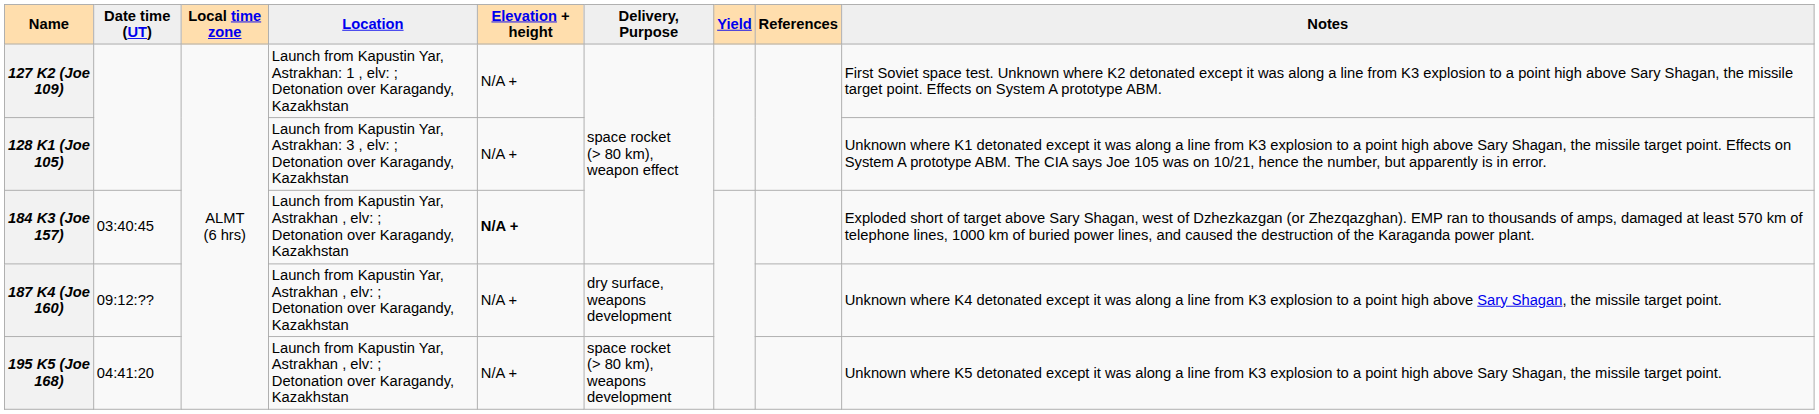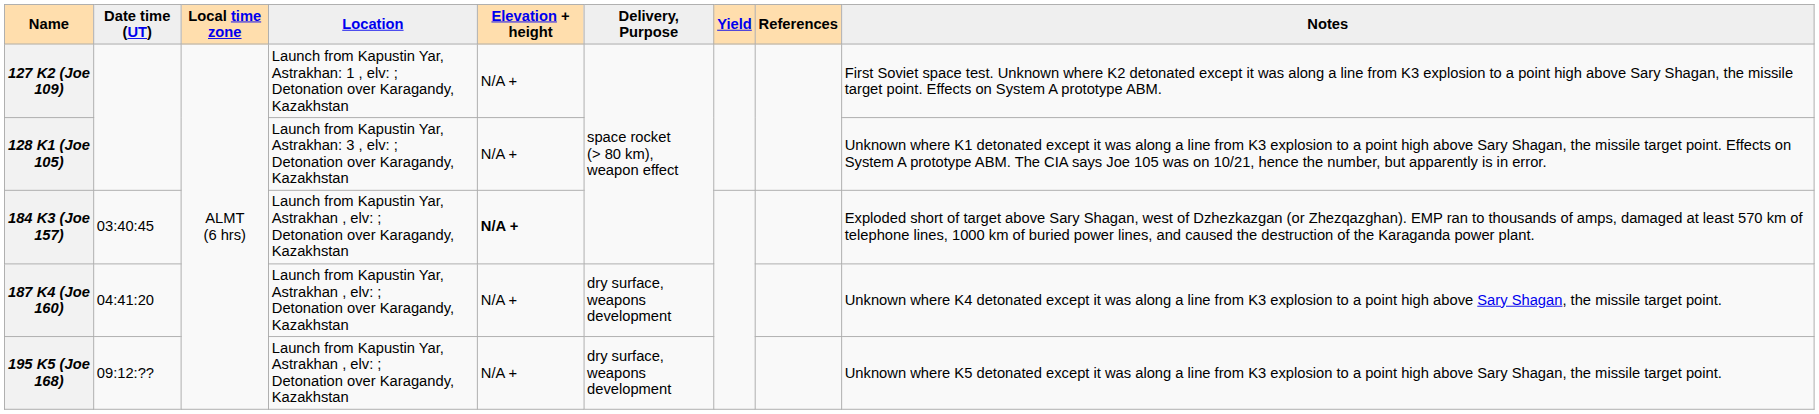 <table class="wikitable sortable">
 <tr>
 <th style="background:#ffdead;">Name </th>
 <th style="background:#efefef;">Date time (<a href='#'>UT</a>)</th>
 <th style="background:#ffdead;">Local <a href='#'>time zone</a></th>
 <th style="background:#efefef;"><a href='#'>Location</a></th>
 <th style="background:#ffdead;"><a href='#'>Elevation</a> + height </th>
 <th style="background:#efefef;">Delivery, <br>Purpose </th>
 <th style="background:#ffdead;"><a href='#'>Yield</a></th>
 <th style="background:#ffdead;" class="unsortable">References</th>
 <th style="background:#efefef;" class="unsortable">Notes</th>
 </tr>
 <tr>
 <th><em>127 K2 (Joe 109)</em></th>
 <td rowspan="2"></td>
 <td rowspan="5" style="text-align:center;">ALMT (6 hrs)<br></td>
 <td>Launch from Kapustin Yar, Astrakhan: 1 , elv: ;<br>Detonation over Karagandy, Kazakhstan </td>
 <td>N/A + </td>
 <td rowspan="3">space rocket (> 80 km),<br>weapon effect</td>
 <td rowspan="2" style="text-align:center;"></td>
 <td rowspan="2"></td>
 <td>First Soviet space test. Unknown where K2 detonated except it was along a line from K3 explosion to a point high above Sary Shagan, the missile target point. Effects on System A prototype ABM.</td>
 </tr>
 <tr>
 <th><em>128 K1 (Joe 105)</em></th>
 <td>Launch from Kapustin Yar, Astrakhan: 3 , elv: ;<br>Detonation over Karagandy, Kazakhstan </td>
 <td>N/A + </td>
 <td>Unknown where K1 detonated except it was along a line from K3 explosion to a point high above Sary Shagan, the missile target point. Effects on System A prototype ABM. The CIA says Joe 105 was on 10/21, hence the number, but apparently is in error.</td>
 </tr>
 <tr>
 <th><em>184 K3 (Joe 157)</em></th>
 <td> 03:40:45</td>
 <td>Launch from Kapustin Yar, Astrakhan , elv: ;<br>Detonation over Karagandy, Kazakhstan </td>
 <td><strong>N/A + </strong></td>
 <td rowspan="3" style="text-align:center;"></td>
 <td></td>
 <td>Exploded short of target above Sary Shagan, west of Dzhezkazgan (or Zhezqazghan). EMP ran to thousands of amps, damaged at least 570 km of telephone lines, 1000 km of buried power lines, and caused the destruction of the Karaganda power plant.</td>
 </tr>
 <tr>
 <th><em>187 K4 (Joe 160)</em></th>
-<td> 09:12:??</td>
+<td> 04:41:20</td>
 <td>Launch from Kapustin Yar, Astrakhan , elv: ;<br>Detonation over Karagandy, Kazakhstan </td>
 <td>N/A + </td>
 <td>dry surface,<br>weapons development</td>
 <td></td>
 <td>Unknown where K4 detonated except it was along a line from K3 explosion to a point high above <a href='#'>Sary Shagan</a>, the missile target point.</td>
 </tr>
 <tr>
 <th><em>195 K5 (Joe 168)</em></th>
-<td> 04:41:20</td>
+<td> 09:12:??</td>
 <td>Launch from Kapustin Yar, Astrakhan , elv: ;<br>Detonation over Karagandy, Kazakhstan </td>
 <td>N/A + </td>
-<td>space rocket (> 80 km),<br>weapons development</td>
+<td>dry surface,<br>weapons development</td>
 <td></td>
 <td>Unknown where K5 detonated except it was along a line from K3 explosion to a point high above Sary Shagan, the missile target point.</td>
 </tr>
 </table>
